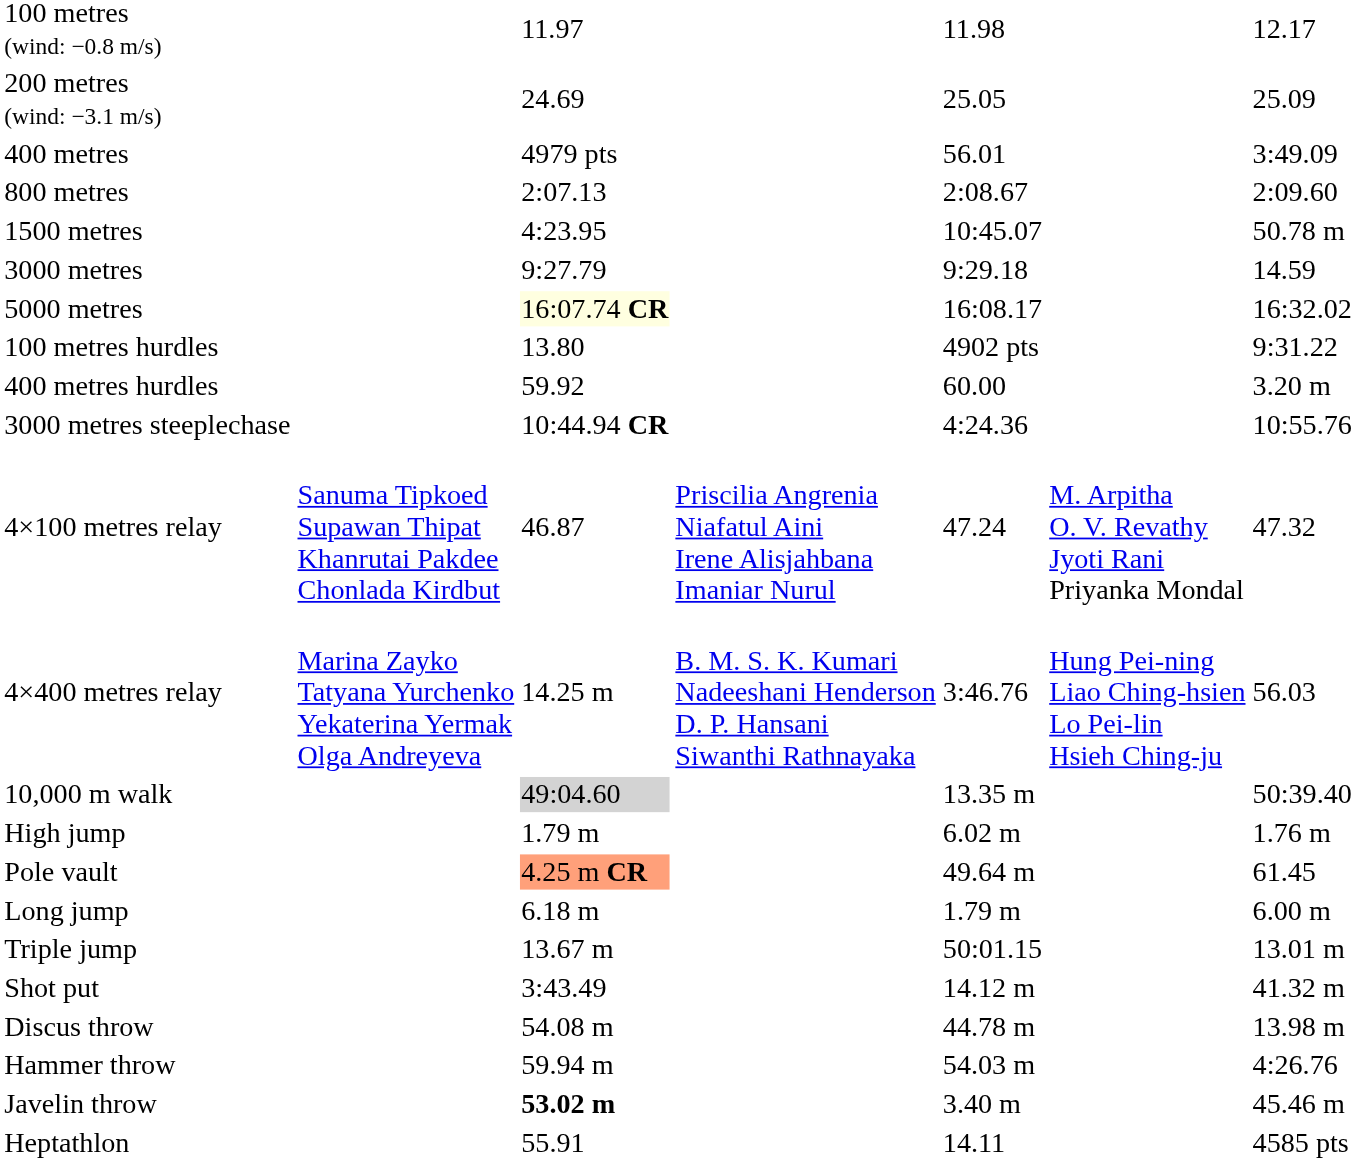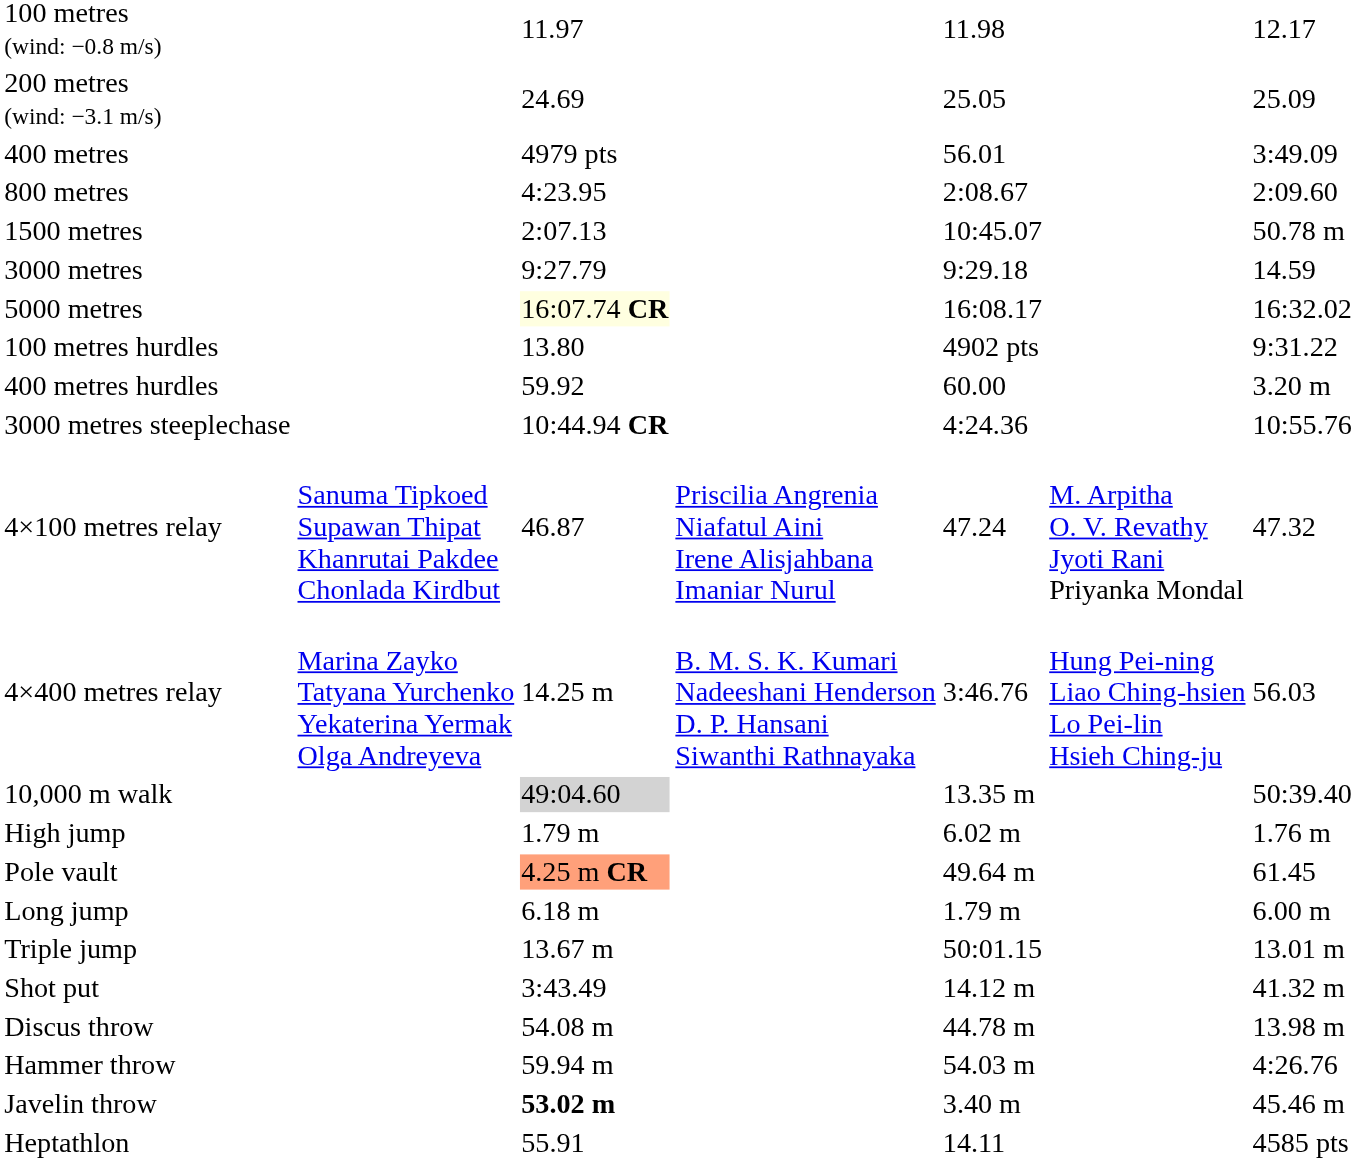 <table>
 <tr>
 <td>100 metres<br><small>(wind: −0.8 m/s)</small></td>
 <td></td>
 <td>11.97</td>
 <td></td>
 <td>11.98</td>
 <td></td>
 <td>12.17</td>
 </tr>
 <tr>
 <td>200 metres<br><small>(wind: −3.1 m/s)</small></td>
 <td></td>
 <td>24.69</td>
 <td></td>
 <td>25.05</td>
 <td></td>
 <td>25.09</td>
 </tr>
 <tr>
 <td>400 metres</td>
 <td></td>
 <td>4979 pts</td>
 <td></td>
 <td>56.01</td>
 <td></td>
 <td>3:49.09</td>
 </tr>
 <tr>
 <td>800 metres</td>
 <td></td>
-<td>2:07.13</td>
+<td>4:23.95</td>
 <td></td>
 <td>2:08.67</td>
 <td></td>
 <td>2:09.60</td>
 </tr>
 <tr>
 <td>1500 metres</td>
 <td></td>
-<td>4:23.95</td>
+<td>2:07.13</td>
 <td></td>
 <td>10:45.07</td>
 <td></td>
 <td>50.78 m</td>
 </tr>
 <tr>
 <td>3000 metres</td>
 <td></td>
 <td>9:27.79</td>
 <td></td>
 <td>9:29.18</td>
 <td></td>
 <td>14.59</td>
 </tr>
 <tr>
 <td>5000 metres</td>
 <td></td>
 <td style="background: lightyellow;">16:07.74 <strong>CR</strong></td>
 <td></td>
 <td>16:08.17</td>
 <td></td>
 <td>16:32.02</td>
 </tr>
 <tr>
 <td>100 metres hurdles</td>
 <td></td>
 <td>13.80</td>
 <td></td>
 <td>4902 pts</td>
 <td></td>
 <td>9:31.22</td>
 </tr>
 <tr>
 <td>400 metres hurdles</td>
 <td></td>
 <td>59.92</td>
 <td></td>
 <td>60.00</td>
 <td></td>
 <td>3.20 m</td>
 </tr>
 <tr>
 <td>3000 metres steeplechase</td>
 <td></td>
 <td>10:44.94 <strong>CR</strong></td>
 <td></td>
 <td>4:24.36</td>
 <td></td>
 <td>10:55.76</td>
 </tr>
 <tr>
 <td>4×100 metres relay</td>
 <td><br><a href='#'>Sanuma Tipkoed</a><br><a href='#'>Supawan Thipat</a><br><a href='#'>Khanrutai Pakdee</a><br><a href='#'>Chonlada Kirdbut</a></td>
 <td>46.87</td>
 <td><br><a href='#'>Priscilia Angrenia</a><br><a href='#'>Niafatul Aini</a><br><a href='#'>Irene Alisjahbana</a><br><a href='#'>Imaniar Nurul</a></td>
 <td>47.24</td>
 <td><br><a href='#'>M. Arpitha</a><br><a href='#'>O. V. Revathy</a><br><a href='#'>Jyoti Rani</a><br>Priyanka Mondal</td>
 <td>47.32</td>
 </tr>
 <tr>
 <td>4×400 metres relay</td>
 <td><br><a href='#'>Marina Zayko</a><br><a href='#'>Tatyana Yurchenko</a><br><a href='#'>Yekaterina Yermak</a><br><a href='#'>Olga Andreyeva</a></td>
 <td>14.25 m</td>
 <td><br><a href='#'>B. M. S. K. Kumari</a><br><a href='#'>Nadeeshani Henderson</a><br><a href='#'>D. P. Hansani</a><br><a href='#'>Siwanthi Rathnayaka</a></td>
 <td>3:46.76</td>
 <td><br><a href='#'>Hung Pei-ning</a><br><a href='#'>Liao Ching-hsien</a><br><a href='#'>Lo Pei-lin</a><br><a href='#'>Hsieh Ching-ju</a></td>
 <td>56.03</td>
 </tr>
 <tr>
 <td>10,000 m walk</td>
 <td></td>
 <td style="background: lightgrey;">49:04.60</td>
 <td></td>
 <td>13.35 m</td>
 <td></td>
 <td>50:39.40</td>
 </tr>
 <tr>
 <td>High jump</td>
 <td></td>
 <td>1.79 m</td>
 <td></td>
 <td>6.02 m</td>
 <td></td>
 <td>1.76 m</td>
 </tr>
 <tr>
 <td>Pole vault</td>
 <td></td>
 <td style="background: lightsalmon;">4.25 m <strong>CR</strong></td>
 <td></td>
 <td>49.64 m</td>
 <td></td>
 <td>61.45</td>
 </tr>
 <tr>
 <td>Long jump</td>
 <td></td>
 <td>6.18 m</td>
 <td></td>
 <td>1.79 m</td>
 <td></td>
 <td>6.00 m</td>
 </tr>
 <tr>
 <td>Triple jump</td>
 <td></td>
 <td>13.67 m</td>
 <td></td>
 <td>50:01.15</td>
 <td></td>
 <td>13.01 m</td>
 </tr>
 <tr>
 <td>Shot put</td>
 <td></td>
 <td>3:43.49</td>
 <td></td>
 <td>14.12 m</td>
 <td></td>
 <td>41.32 m</td>
 </tr>
 <tr>
 <td>Discus throw</td>
 <td></td>
 <td>54.08 m</td>
 <td></td>
 <td>44.78 m</td>
 <td></td>
 <td>13.98 m</td>
 </tr>
 <tr>
 <td>Hammer throw</td>
 <td></td>
 <td>59.94 m</td>
 <td></td>
 <td>54.03 m</td>
 <td></td>
 <td>4:26.76</td>
 </tr>
 <tr>
 <td>Javelin throw</td>
 <td></td>
 <td><strong>53.02 m</strong></td>
 <td></td>
 <td>3.40 m</td>
 <td></td>
 <td>45.46 m</td>
 </tr>
 <tr>
 <td>Heptathlon</td>
 <td></td>
 <td>55.91</td>
 <td></td>
 <td>14.11</td>
 <td></td>
 <td>4585 pts</td>
 </tr>
 </table>
